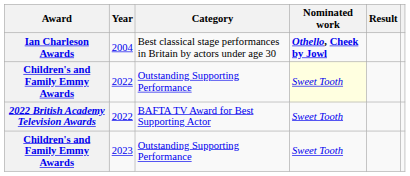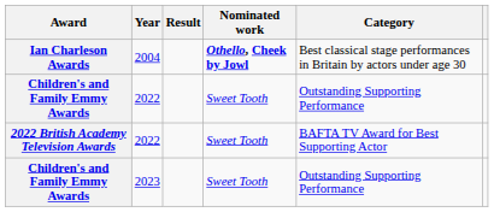 <table class="wikitable plainrowheaders sortable">
 <tr>
 <th scope="col">Award</th>
 <th scope="col">Year</th>
+<th scope="col">Result</th>
+<th scope="col">Nominated work</th>
 <th scope="col">Category</th>
-<th scope="col">Nominated work</th>
-<th scope="col">Result</th>
 <th scope="col" class="unsortable"></th>
 </tr>
 <tr>
 <th scope="row"><a href='#'>Ian Charleson Awards</a></th>
 <td><a href='#'>2004</a></td>
+<td></td>
+<td><strong><em><a href='#'>Othello</a></em>, <a href='#'>Cheek by Jowl</a></strong></td>
 <td>Best classical stage performances in Britain by actors under age 30</td>
-<td><strong><em><a href='#'>Othello</a></em>, <a href='#'>Cheek by Jowl</a></strong></td>
-<td></td>
 <td style="text-align:center"></td>
 </tr>
 <tr>
 <th scope="row"><a href='#'>Children's and Family Emmy Awards</a></th>
 <td><a href='#'>2022</a></td>
+<td></td>
+<td><em><a href='#'>Sweet Tooth</a></em></td>
 <td><a href='#'>Outstanding Supporting Performance</a></td>
-<td style="background: lightyellow;"><em><a href='#'>Sweet Tooth</a></em></td>
-<td></td>
 <td style="text-align:center"></td>
 </tr>
 <tr>
 <th scope="row"><em><a href='#'>2022 British Academy Television Awards</a></em></th>
 <td><a href='#'>2022</a></td>
+<td></td>
+<td><em><a href='#'>Sweet Tooth</a></em></td>
 <td><a href='#'>BAFTA TV Award for Best Supporting Actor</a></td>
-<td><em><a href='#'>Sweet Tooth</a></em></td>
-<td></td>
 <td style="text-align:center"></td>
 </tr>
 <tr>
 <th scope="row"><a href='#'>Children's and Family Emmy Awards</a></th>
 <td><a href='#'>2023</a></td>
+<td></td>
+<td><em><a href='#'>Sweet Tooth</a></em></td>
 <td><a href='#'>Outstanding Supporting Performance</a></td>
-<td><em><a href='#'>Sweet Tooth</a></em></td>
-<td></td>
 <td style="text-align:center"></td>
 </tr>
 </table>
